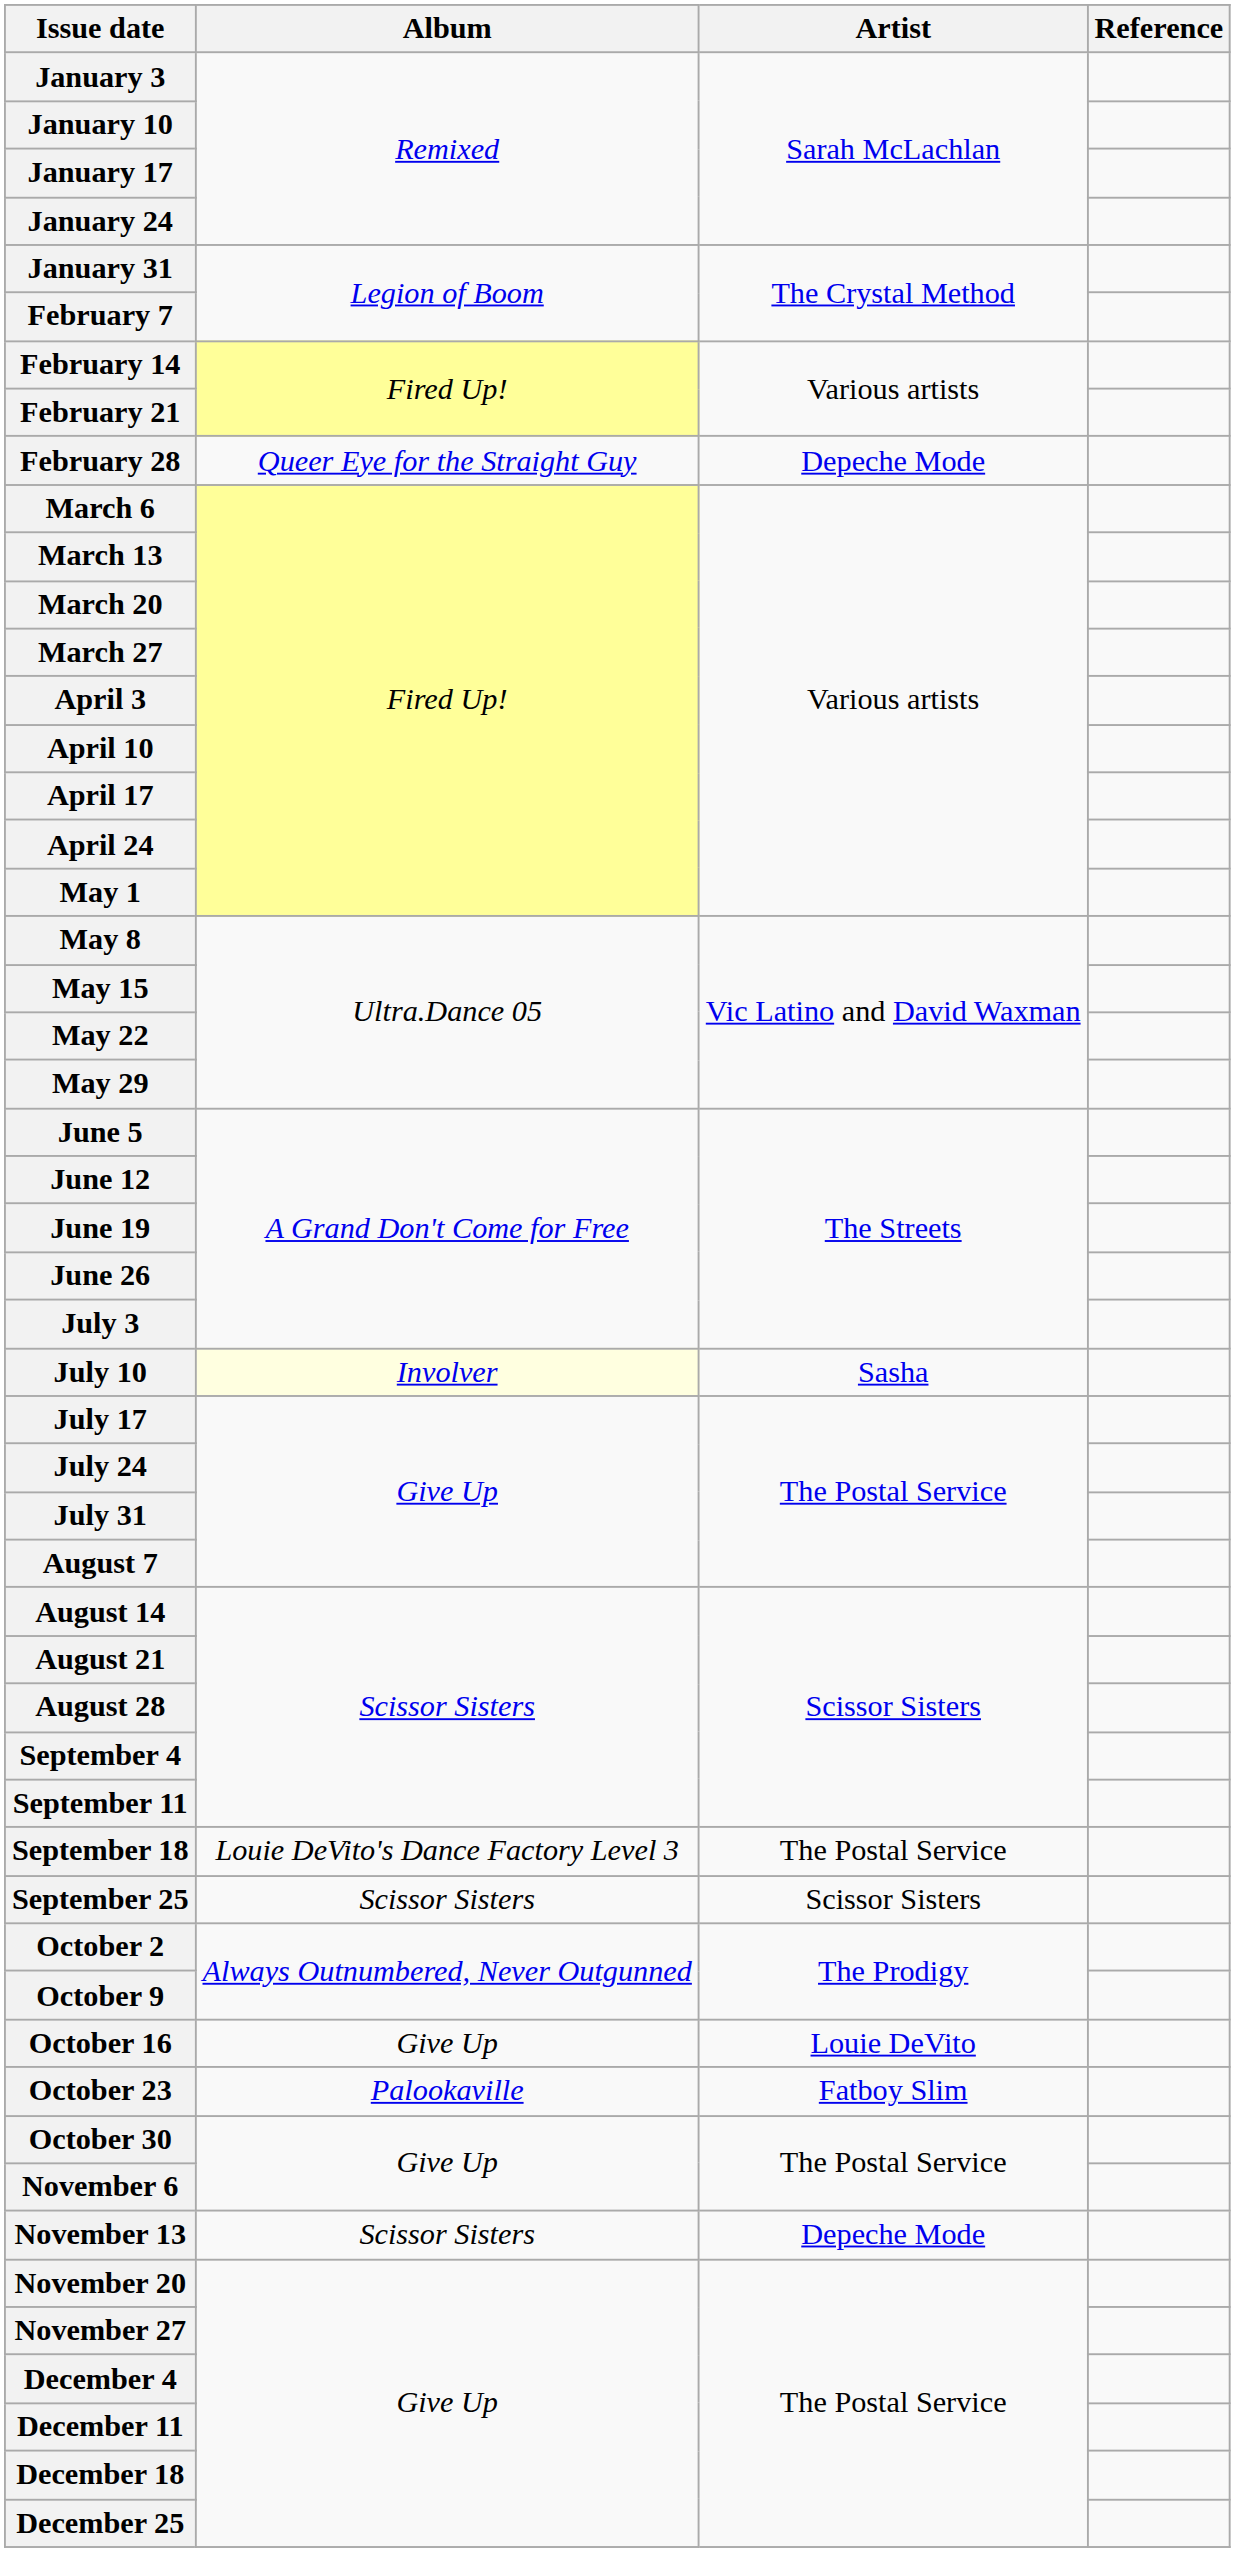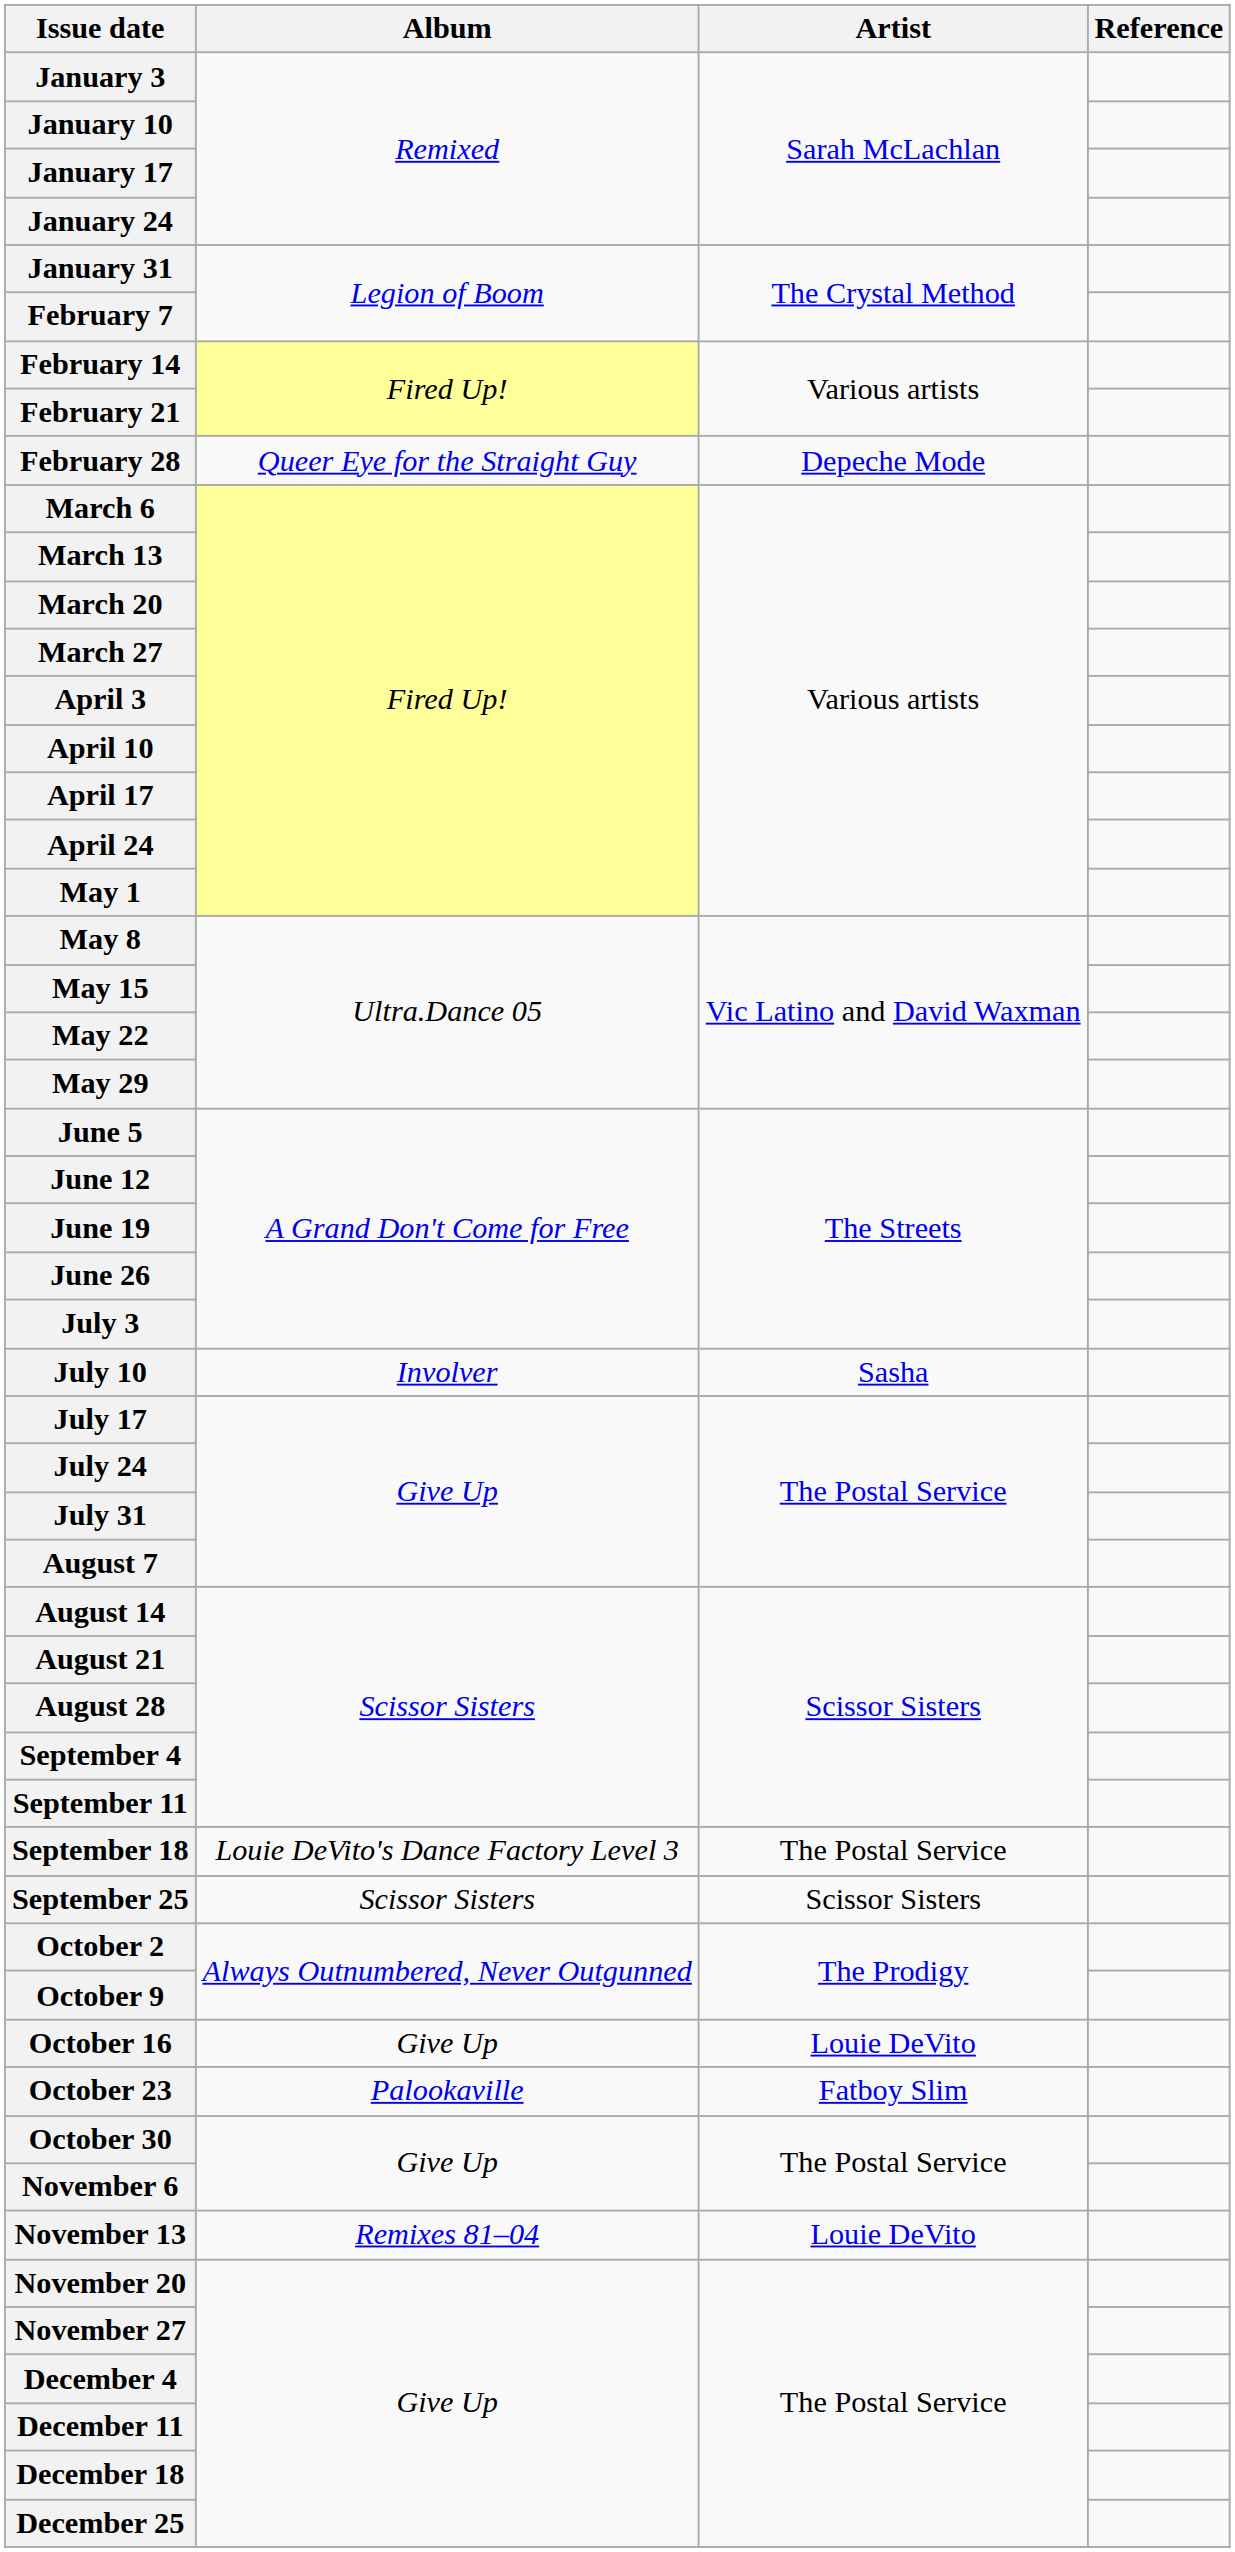 <table class="wikitable plainrowheaders" style="text-align:center">
 <tr>
 <th scope="col">Issue date</th>
 <th scope="col">Album</th>
 <th scope="col">Artist</th>
 <th scope="col">Reference</th>
 </tr>
 <tr>
 <th scope="row">January 3</th>
 <td rowspan="4"><em><a href='#'>Remixed</a></em></td>
 <td rowspan="4"><a href='#'>Sarah McLachlan</a></td>
 <td></td>
 </tr>
 <tr>
 <th scope="row">January 10</th>
 <td></td>
 </tr>
 <tr>
 <th scope="row">January 17</th>
 <td></td>
 </tr>
 <tr>
 <th scope="row">January 24</th>
 <td></td>
 </tr>
 <tr>
 <th scope="row">January 31</th>
 <td rowspan="2"><em><a href='#'>Legion of Boom</a></em></td>
 <td rowspan="2"><a href='#'>The Crystal Method</a></td>
 <td></td>
 </tr>
 <tr>
 <th scope="row">February 7</th>
 <td></td>
 </tr>
 <tr>
 <th scope="row">February 14</th>
 <td bgcolor=#FFFF99 rowspan="2"><em>Fired Up!</em> </td>
 <td rowspan="2">Various artists</td>
 <td></td>
 </tr>
 <tr>
 <th scope="row">February 21</th>
 <td></td>
 </tr>
 <tr>
 <th scope="row">February 28</th>
 <td><em><a href='#'>Queer Eye for the Straight Guy</a></em></td>
 <td><a href='#'>Depeche Mode</a></td>
 <td></td>
 </tr>
 <tr>
 <th scope="row">March 6</th>
 <td bgcolor=#FFFF99 rowspan="9"><em>Fired Up!</em> </td>
 <td rowspan="9">Various artists</td>
 <td></td>
 </tr>
 <tr>
 <th scope="row">March 13</th>
 <td></td>
 </tr>
 <tr>
 <th scope="row">March 20</th>
 <td></td>
 </tr>
 <tr>
 <th scope="row">March 27</th>
 <td></td>
 </tr>
 <tr>
 <th scope="row">April 3</th>
 <td></td>
 </tr>
 <tr>
 <th scope="row">April 10</th>
 <td></td>
 </tr>
 <tr>
 <th scope="row">April 17</th>
 <td></td>
 </tr>
 <tr>
 <th scope="row">April 24</th>
 <td></td>
 </tr>
 <tr>
 <th scope="row">May 1</th>
 <td></td>
 </tr>
 <tr>
 <th scope="row">May 8</th>
 <td rowspan="4"><em>Ultra.Dance 05</em></td>
 <td rowspan="4"><a href='#'>Vic Latino</a> and <a href='#'>David Waxman</a></td>
 <td></td>
 </tr>
 <tr>
 <th scope="row">May 15</th>
 <td></td>
 </tr>
 <tr>
 <th scope="row">May 22</th>
 <td></td>
 </tr>
 <tr>
 <th scope="row">May 29</th>
 <td></td>
 </tr>
 <tr>
 <th scope="row">June 5</th>
 <td rowspan="5"><em><a href='#'>A Grand Don't Come for Free</a></em></td>
 <td rowspan="5"><a href='#'>The Streets</a></td>
 <td></td>
 </tr>
 <tr>
 <th scope="row">June 12</th>
 <td></td>
 </tr>
 <tr>
 <th scope="row">June 19</th>
 <td></td>
 </tr>
 <tr>
 <th scope="row">June 26</th>
 <td></td>
 </tr>
 <tr>
 <th scope="row">July 3</th>
 <td></td>
 </tr>
 <tr>
 <th scope="row">July 10</th>
-<td style="background: lightyellow;"><em><a href='#'>Involver</a></em></td>
+<td><em><a href='#'>Involver</a></em></td>
 <td><a href='#'>Sasha</a></td>
 <td></td>
 </tr>
 <tr>
 <th scope="row">July 17</th>
 <td rowspan="4"><em><a href='#'>Give Up</a></em></td>
 <td rowspan="4"><a href='#'>The Postal Service</a></td>
 <td></td>
 </tr>
 <tr>
 <th scope="row">July 24</th>
 <td></td>
 </tr>
 <tr>
 <th scope="row">July 31</th>
 <td></td>
 </tr>
 <tr>
 <th scope="row">August 7</th>
 <td></td>
 </tr>
 <tr>
 <th scope="row">August 14</th>
 <td rowspan="5"><em><a href='#'>Scissor Sisters</a></em></td>
 <td rowspan="5"><a href='#'>Scissor Sisters</a></td>
 <td></td>
 </tr>
 <tr>
 <th scope="row">August 21</th>
 <td></td>
 </tr>
 <tr>
 <th scope="row">August 28</th>
 <td></td>
 </tr>
 <tr>
 <th scope="row">September 4</th>
 <td></td>
 </tr>
 <tr>
 <th scope="row">September 11</th>
 <td></td>
 </tr>
 <tr>
 <th scope="row">September 18</th>
 <td><em>Louie DeVito's Dance Factory Level 3</em></td>
 <td>The Postal Service</td>
 <td></td>
 </tr>
 <tr>
 <th scope="row">September 25</th>
 <td><em>Scissor Sisters</em></td>
 <td>Scissor Sisters</td>
 <td></td>
 </tr>
 <tr>
 <th scope="row">October 2</th>
 <td rowspan="2"><em><a href='#'>Always Outnumbered, Never Outgunned</a></em></td>
 <td rowspan="2"><a href='#'>The Prodigy</a></td>
 <td></td>
 </tr>
 <tr>
 <th scope="row">October 9</th>
 <td></td>
 </tr>
 <tr>
 <th scope="row">October 16</th>
 <td><em>Give Up</em></td>
 <td><a href='#'>Louie DeVito</a></td>
 <td></td>
 </tr>
 <tr>
 <th scope="row">October 23</th>
 <td><em><a href='#'>Palookaville</a></em></td>
 <td><a href='#'>Fatboy Slim</a></td>
 <td></td>
 </tr>
 <tr>
 <th scope="row">October 30</th>
 <td rowspan="2"><em>Give Up</em></td>
 <td rowspan="2">The Postal Service</td>
 <td></td>
 </tr>
 <tr>
 <th scope="row">November 6</th>
 <td></td>
 </tr>
 <tr>
 <th scope="row">November 13</th>
-<td><em>Scissor Sisters</em></td>
-<td><a href='#'>Depeche Mode</a></td>
+<td><em><a href='#'>Remixes 81–04</a></em></td>
+<td><a href='#'>Louie DeVito</a></td>
 <td></td>
 </tr>
 <tr>
 <th scope="row">November 20</th>
 <td rowspan="6"><em>Give Up</em></td>
 <td rowspan="6">The Postal Service</td>
 <td></td>
 </tr>
 <tr>
 <th scope="row">November 27</th>
 <td></td>
 </tr>
 <tr>
 <th scope="row">December 4</th>
 <td></td>
 </tr>
 <tr>
 <th scope="row">December 11</th>
 <td></td>
 </tr>
 <tr>
 <th scope="row">December 18</th>
 <td></td>
 </tr>
 <tr>
 <th scope="row">December 25</th>
 <td></td>
 </tr>
 </table>
